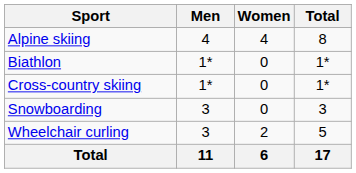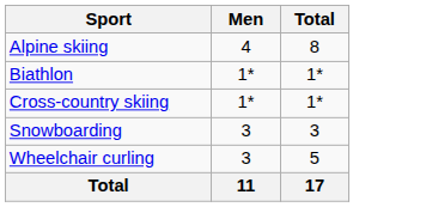 <table class="wikitable" style="text-align:center;">
 <tr>
 <th width=180>Sport</th>
 <th width=55>Men</th>
-<th width=55>Women</th>
 <th width=55>Total</th>
 </tr>
 <tr>
 <td align=left><a href='#'>Alpine skiing</a></td>
-<td>4</td>
 <td>4</td>
 <td>8</td>
 </tr>
 <tr>
 <td align=left><a href='#'>Biathlon</a></td>
 <td>1*</td>
-<td>0</td>
 <td>1*</td>
 </tr>
 <tr>
 <td align=left><a href='#'>Cross-country skiing</a></td>
 <td>1*</td>
-<td>0</td>
 <td>1*</td>
 </tr>
 <tr>
 <td align=left><a href='#'>Snowboarding</a></td>
 <td>3</td>
-<td>0</td>
 <td>3</td>
 </tr>
 <tr>
 <td align=left><a href='#'>Wheelchair curling</a></td>
 <td>3</td>
-<td>2</td>
 <td>5</td>
 </tr>
 <tr>
 <th>Total</th>
 <th>11</th>
-<th>6</th>
 <th>17</th>
 </tr>
 </table>
